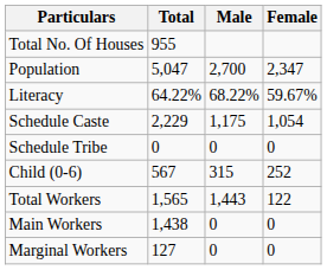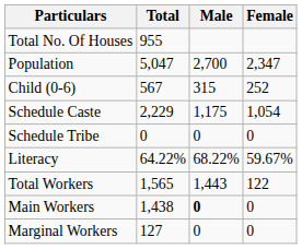 <table class="wikitable">
 <tr>
 <th>Particulars</th>
 <th>Total</th>
 <th>Male</th>
 <th>Female</th>
 </tr>
 <tr>
 <td>Total No. Of Houses</td>
 <td>955</td>
 <td></td>
 <td></td>
 </tr>
 <tr>
 <td>Population</td>
 <td>5,047</td>
 <td>2,700</td>
 <td>2,347</td>
 </tr>
 <tr>
-<td>Literacy</td>
-<td>64.22%</td>
-<td>68.22%</td>
-<td>59.67%</td>
+<td>Child (0-6)</td>
+<td>567</td>
+<td>315</td>
+<td>252</td>
 </tr>
 <tr>
 <td>Schedule Caste</td>
 <td>2,229</td>
 <td>1,175</td>
 <td>1,054</td>
 </tr>
 <tr>
 <td>Schedule Tribe</td>
 <td>0</td>
 <td>0</td>
 <td>0</td>
 </tr>
 <tr>
-<td>Child (0-6)</td>
-<td>567</td>
-<td>315</td>
-<td>252</td>
+<td>Literacy</td>
+<td>64.22%</td>
+<td>68.22%</td>
+<td>59.67%</td>
 </tr>
 <tr>
 <td>Total Workers</td>
 <td>1,565</td>
 <td>1,443</td>
 <td>122</td>
 </tr>
 <tr>
 <td>Main Workers</td>
 <td>1,438</td>
-<td>0</td>
+<td><strong>0</strong></td>
 <td>0</td>
 </tr>
 <tr>
 <td>Marginal Workers</td>
 <td>127</td>
 <td>0</td>
 <td>0</td>
 </tr>
 </table>
